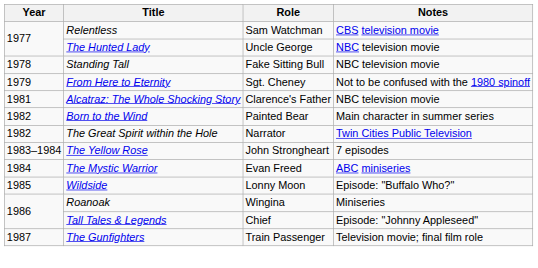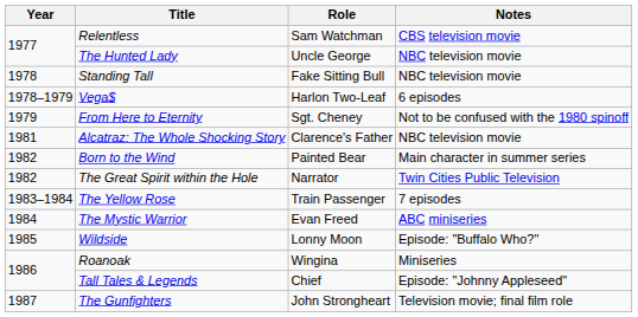 <table class="wikitable sortablr">
 <tr>
 <th>Year</th>
 <th>Title</th>
 <th>Role</th>
 <th>Notes</th>
 </tr>
 <tr>
 <td rowspan="2">1977</td>
 <td><em>Relentless</em></td>
 <td>Sam Watchman</td>
 <td><a href='#'>CBS</a> <a href='#'>television movie</a></td>
 </tr>
 <tr>
 <td><em><a href='#'>The Hunted Lady</a></em></td>
 <td>Uncle George</td>
 <td><a href='#'>NBC</a> television movie</td>
 </tr>
 <tr>
 <td>1978</td>
 <td><em>Standing Tall</em></td>
 <td>Fake Sitting Bull</td>
 <td>NBC television movie</td>
+</tr>
+<tr>
+<td>1978–1979</td>
+<td><em><a href='#'>Vega$</a></em></td>
+<td>Harlon Two-Leaf</td>
+<td>6 episodes</td>
 </tr>
 <tr>
 <td>1979</td>
 <td><em><a href='#'>From Here to Eternity</a></em></td>
 <td>Sgt. Cheney</td>
 <td>Not to be confused with the <a href='#'>1980 spinoff</a></td>
 </tr>
 <tr>
 <td>1981</td>
 <td><em><a href='#'>Alcatraz: The Whole Shocking Story</a></em></td>
 <td>Clarence's Father</td>
 <td>NBC television movie</td>
 </tr>
 <tr>
 <td>1982</td>
 <td><em><a href='#'>Born to the Wind</a></em></td>
 <td>Painted Bear</td>
 <td>Main character in summer series</td>
 </tr>
 <tr>
 <td>1982</td>
 <td><em>The Great Spirit within the Hole</em></td>
 <td>Narrator</td>
 <td><a href='#'>Twin Cities Public Television</a></td>
 </tr>
 <tr>
 <td>1983–1984</td>
 <td><em><a href='#'>The Yellow Rose</a></em></td>
-<td>John Strongheart</td>
+<td>Train Passenger</td>
 <td>7 episodes</td>
 </tr>
 <tr>
 <td>1984</td>
 <td><em><a href='#'>The Mystic Warrior</a></em></td>
 <td>Evan Freed</td>
 <td><a href='#'>ABC</a> <a href='#'>miniseries</a></td>
 </tr>
 <tr>
 <td>1985</td>
 <td><em><a href='#'>Wildside</a></em></td>
 <td>Lonny Moon</td>
 <td>Episode: "Buffalo Who?"</td>
 </tr>
 <tr>
 <td rowspan="2">1986</td>
 <td><em>Roanoak</em></td>
 <td>Wingina</td>
 <td>Miniseries</td>
 </tr>
 <tr>
 <td><em><a href='#'>Tall Tales & Legends</a></em></td>
 <td>Chief</td>
 <td>Episode: "Johnny Appleseed"</td>
 </tr>
 <tr>
 <td>1987</td>
 <td><em><a href='#'>The Gunfighters</a></em></td>
-<td>Train Passenger</td>
+<td>John Strongheart</td>
 <td>Television movie; final film role</td>
 </tr>
 </table>
